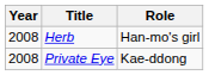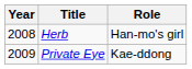 <table class=wikitable>
 <tr>
 <th>Year</th>
 <th>Title</th>
 <th>Role</th>
 </tr>
 <tr>
 <td>2008</td>
 <td><em><a href='#'>Herb</a></em></td>
 <td>Han-mo's girl</td>
 </tr>
 <tr>
-<td>2008</td>
+<td>2009</td>
 <td><em><a href='#'>Private Eye</a></em></td>
 <td>Kae-ddong</td>
 </tr>
 </table>
